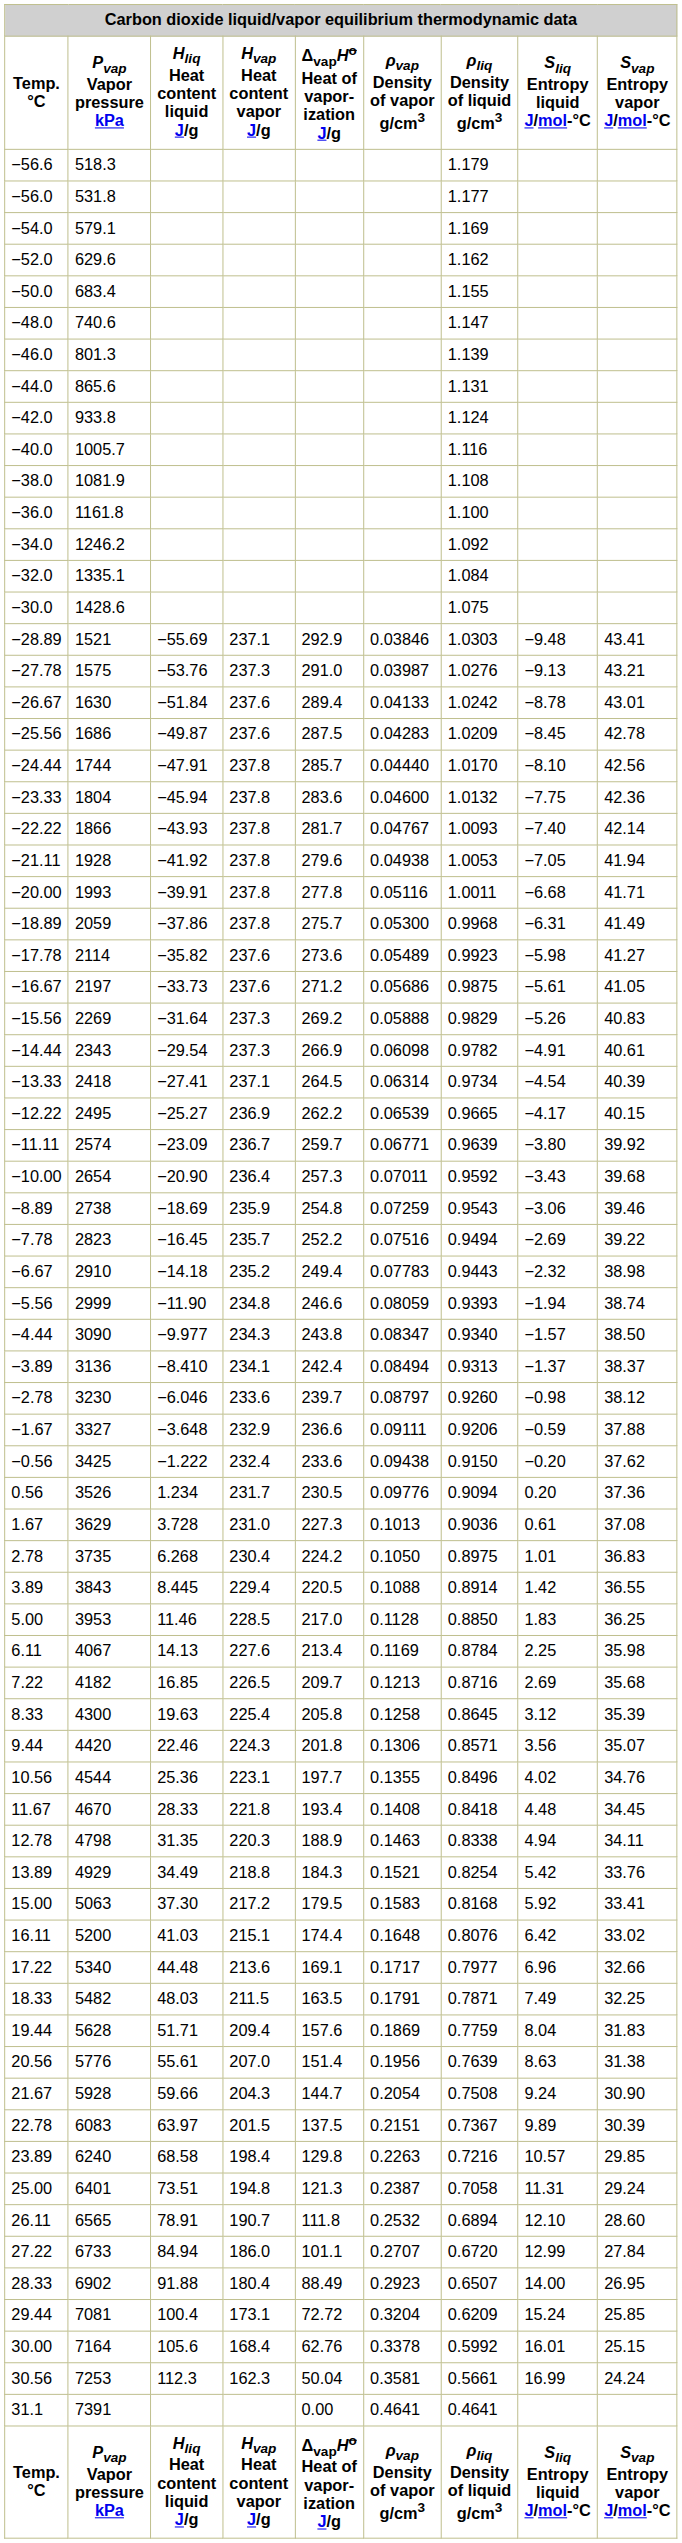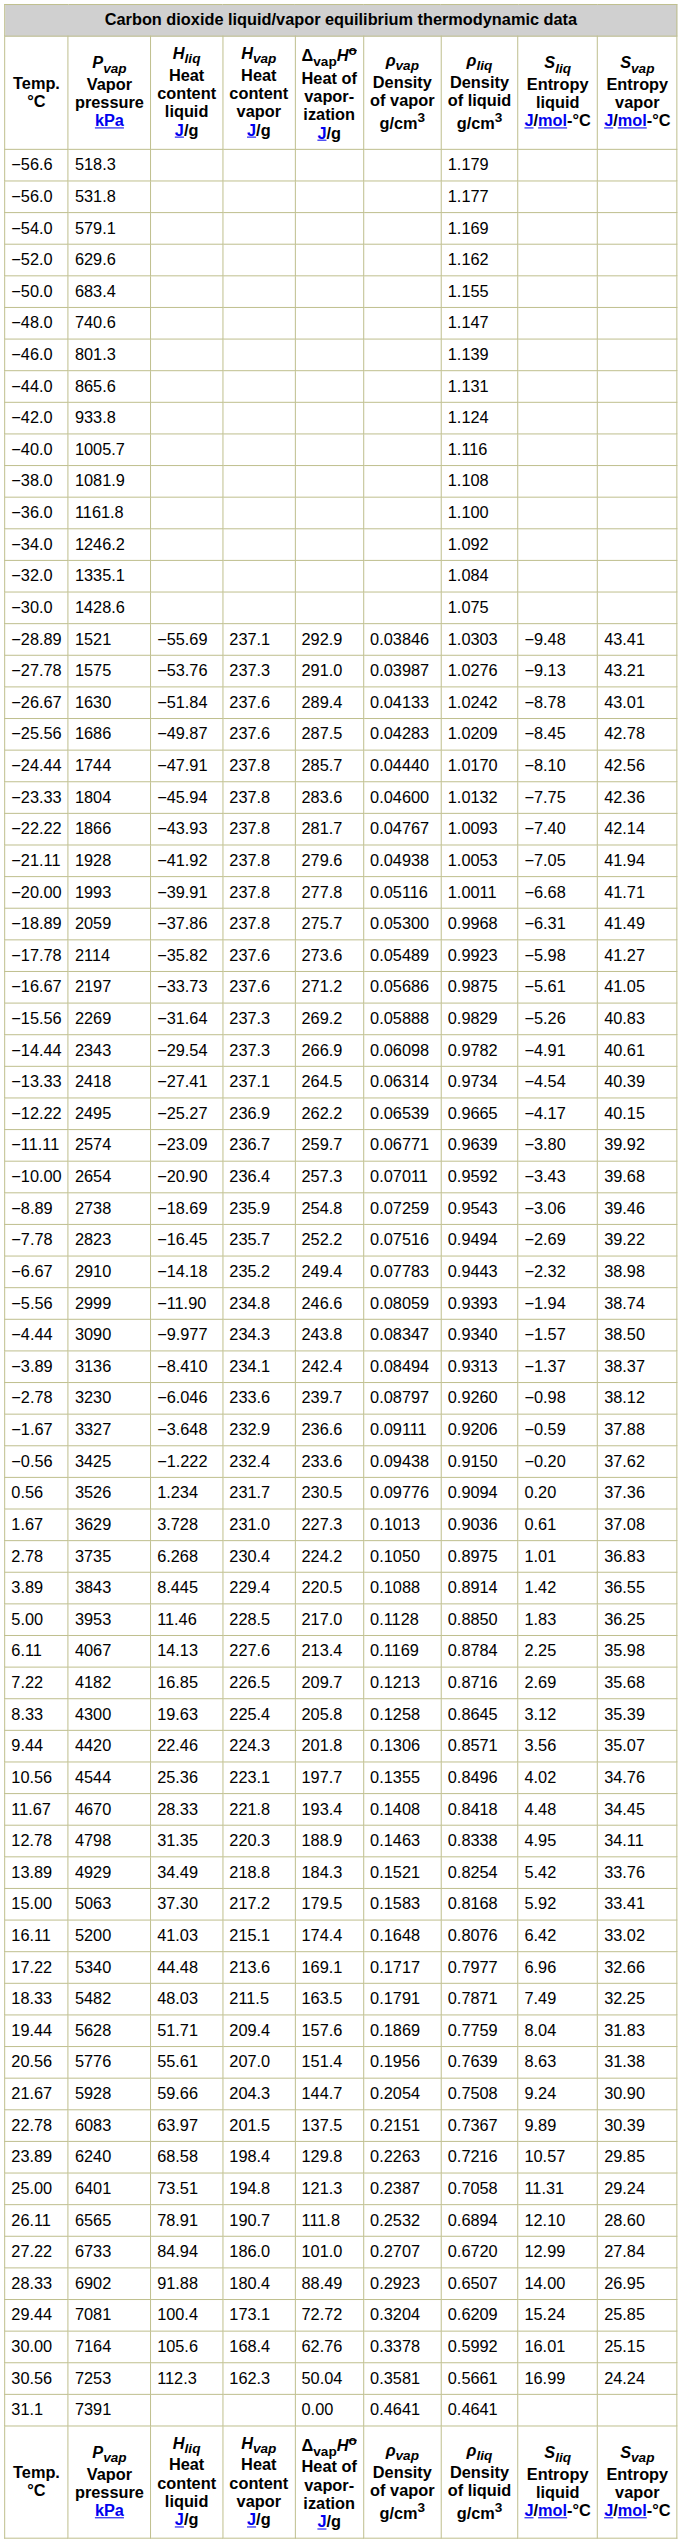 <table border="1" cellspacing="0" cellpadding="6" style="margin: 0 0 0 0.5em; background: white; border-collapse: collapse; border-color: #C0C090;">
 <tr bgcolor="#D0D0D0" align="center">
 <td colspan="9"><strong>Carbon dioxide liquid/vapor equilibrium thermodynamic data</strong></td>
 </tr>
 <tr>
 <th>Temp.<br>°C</th>
 <th><em>P<sub>vap</sub></em><br>Vapor<br>pressure<br><a href='#'>kPa</a></th>
 <th><em>H<sub>liq</sub></em><br>Heat<br>content<br>liquid<br><a href='#'>J</a>/g</th>
 <th><em>H<sub>vap</sub></em><br>Heat<br>content<br>vapor<br><a href='#'>J</a>/g</th>
 <th>Δ<sub>vap</sub><em>H</em><sup><s>o</s></sup><br>Heat of<br>vapor-<br>ization<br><a href='#'>J</a>/g</th>
 <th><em>ρ<sub>vap</sub></em><br>Density<br>of vapor<br>g/cm<sup>3</sup></th>
 <th><em>ρ<sub>liq</sub></em><br>Density<br>of liquid<br>g/cm<sup>3</sup></th>
 <th><em>S<sub>liq</sub></em><br>Entropy<br>liquid<br><a href='#'>J</a>/<a href='#'>mol</a>-°C</th>
 <th><em>S<sub>vap</sub></em><br>Entropy<br>vapor<br><a href='#'>J</a>/<a href='#'>mol</a>-°C</th>
 </tr>
 <tr>
 <td>−56.6</td>
 <td>518.3</td>
 <td></td>
 <td></td>
 <td></td>
 <td></td>
 <td>1.179</td>
 <td></td>
 <td></td>
 </tr>
 <tr>
 <td>−56.0</td>
 <td>531.8</td>
 <td></td>
 <td></td>
 <td></td>
 <td></td>
 <td>1.177</td>
 <td></td>
 <td></td>
 </tr>
 <tr>
 <td>−54.0</td>
 <td>579.1</td>
 <td></td>
 <td></td>
 <td></td>
 <td></td>
 <td>1.169</td>
 <td></td>
 <td></td>
 </tr>
 <tr>
 <td>−52.0</td>
 <td>629.6</td>
 <td></td>
 <td></td>
 <td></td>
 <td></td>
 <td>1.162</td>
 <td></td>
 <td></td>
 </tr>
 <tr>
 <td>−50.0</td>
 <td>683.4</td>
 <td></td>
 <td></td>
 <td></td>
 <td></td>
 <td>1.155</td>
 <td></td>
 <td></td>
 </tr>
 <tr>
 <td>−48.0</td>
 <td>740.6</td>
 <td></td>
 <td></td>
 <td></td>
 <td></td>
 <td>1.147</td>
 <td></td>
 <td></td>
 </tr>
 <tr>
 <td>−46.0</td>
 <td>801.3</td>
 <td></td>
 <td></td>
 <td></td>
 <td></td>
 <td>1.139</td>
 <td></td>
 <td></td>
 </tr>
 <tr>
 <td>−44.0</td>
 <td>865.6</td>
 <td></td>
 <td></td>
 <td></td>
 <td></td>
 <td>1.131</td>
 <td></td>
 <td></td>
 </tr>
 <tr>
 <td>−42.0</td>
 <td>933.8</td>
 <td></td>
 <td></td>
 <td></td>
 <td></td>
 <td>1.124</td>
 <td></td>
 <td></td>
 </tr>
 <tr>
 <td>−40.0</td>
 <td>1005.7</td>
 <td></td>
 <td></td>
 <td></td>
 <td></td>
 <td>1.116</td>
 <td></td>
 <td></td>
 </tr>
 <tr>
 <td>−38.0</td>
 <td>1081.9</td>
 <td></td>
 <td></td>
 <td></td>
 <td></td>
 <td>1.108</td>
 <td></td>
 <td></td>
 </tr>
 <tr>
 <td>−36.0</td>
 <td>1161.8</td>
 <td></td>
 <td></td>
 <td></td>
 <td></td>
 <td>1.100</td>
 <td></td>
 <td></td>
 </tr>
 <tr>
 <td>−34.0</td>
 <td>1246.2</td>
 <td></td>
 <td></td>
 <td></td>
 <td></td>
 <td>1.092</td>
 <td></td>
 <td></td>
 </tr>
 <tr>
 <td>−32.0</td>
 <td>1335.1</td>
 <td></td>
 <td></td>
 <td></td>
 <td></td>
 <td>1.084</td>
 <td></td>
 <td></td>
 </tr>
 <tr>
 <td>−30.0</td>
 <td>1428.6</td>
 <td></td>
 <td></td>
 <td></td>
 <td></td>
 <td>1.075</td>
 <td></td>
 <td></td>
 </tr>
 <tr>
 <td>−28.89</td>
 <td>1521</td>
 <td>−55.69</td>
 <td>237.1</td>
 <td>292.9</td>
 <td>0.03846</td>
 <td>1.0303</td>
 <td>−9.48</td>
 <td>43.41</td>
 </tr>
 <tr>
 <td>−27.78</td>
 <td>1575</td>
 <td>−53.76</td>
 <td>237.3</td>
 <td>291.0</td>
 <td>0.03987</td>
 <td>1.0276</td>
 <td>−9.13</td>
 <td>43.21</td>
 </tr>
 <tr>
 <td>−26.67</td>
 <td>1630</td>
 <td>−51.84</td>
 <td>237.6</td>
 <td>289.4</td>
 <td>0.04133</td>
 <td>1.0242</td>
 <td>−8.78</td>
 <td>43.01</td>
 </tr>
 <tr>
 <td>−25.56</td>
 <td>1686</td>
 <td>−49.87</td>
 <td>237.6</td>
 <td>287.5</td>
 <td>0.04283</td>
 <td>1.0209</td>
 <td>−8.45</td>
 <td>42.78</td>
 </tr>
 <tr>
 <td>−24.44</td>
 <td>1744</td>
 <td>−47.91</td>
 <td>237.8</td>
 <td>285.7</td>
 <td>0.04440</td>
 <td>1.0170</td>
 <td>−8.10</td>
 <td>42.56</td>
 </tr>
 <tr>
 <td>−23.33</td>
 <td>1804</td>
 <td>−45.94</td>
 <td>237.8</td>
 <td>283.6</td>
 <td>0.04600</td>
 <td>1.0132</td>
 <td>−7.75</td>
 <td>42.36</td>
 </tr>
 <tr>
 <td>−22.22</td>
 <td>1866</td>
 <td>−43.93</td>
 <td>237.8</td>
 <td>281.7</td>
 <td>0.04767</td>
 <td>1.0093</td>
 <td>−7.40</td>
 <td>42.14</td>
 </tr>
 <tr>
 <td>−21.11</td>
 <td>1928</td>
 <td>−41.92</td>
 <td>237.8</td>
 <td>279.6</td>
 <td>0.04938</td>
 <td>1.0053</td>
 <td>−7.05</td>
 <td>41.94</td>
 </tr>
 <tr>
 <td>−20.00</td>
 <td>1993</td>
 <td>−39.91</td>
 <td>237.8</td>
 <td>277.8</td>
 <td>0.05116</td>
 <td>1.0011</td>
 <td>−6.68</td>
 <td>41.71</td>
 </tr>
 <tr>
 <td>−18.89</td>
 <td>2059</td>
 <td>−37.86</td>
 <td>237.8</td>
 <td>275.7</td>
 <td>0.05300</td>
 <td>0.9968</td>
 <td>−6.31</td>
 <td>41.49</td>
 </tr>
 <tr>
 <td>−17.78</td>
 <td>2114</td>
 <td>−35.82</td>
 <td>237.6</td>
 <td>273.6</td>
 <td>0.05489</td>
 <td>0.9923</td>
 <td>−5.98</td>
 <td>41.27</td>
 </tr>
 <tr>
 <td>−16.67</td>
 <td>2197</td>
 <td>−33.73</td>
 <td>237.6</td>
 <td>271.2</td>
 <td>0.05686</td>
 <td>0.9875</td>
 <td>−5.61</td>
 <td>41.05</td>
 </tr>
 <tr>
 <td>−15.56</td>
 <td>2269</td>
 <td>−31.64</td>
 <td>237.3</td>
 <td>269.2</td>
 <td>0.05888</td>
 <td>0.9829</td>
 <td>−5.26</td>
 <td>40.83</td>
 </tr>
 <tr>
 <td>−14.44</td>
 <td>2343</td>
 <td>−29.54</td>
 <td>237.3</td>
 <td>266.9</td>
 <td>0.06098</td>
 <td>0.9782</td>
 <td>−4.91</td>
 <td>40.61</td>
 </tr>
 <tr>
 <td>−13.33</td>
 <td>2418</td>
 <td>−27.41</td>
 <td>237.1</td>
 <td>264.5</td>
 <td>0.06314</td>
 <td>0.9734</td>
 <td>−4.54</td>
 <td>40.39</td>
 </tr>
 <tr>
 <td>−12.22</td>
 <td>2495</td>
 <td>−25.27</td>
 <td>236.9</td>
 <td>262.2</td>
 <td>0.06539</td>
 <td>0.9665</td>
 <td>−4.17</td>
 <td>40.15</td>
 </tr>
 <tr>
 <td>−11.11</td>
 <td>2574</td>
 <td>−23.09</td>
 <td>236.7</td>
 <td>259.7</td>
 <td>0.06771</td>
 <td>0.9639</td>
 <td>−3.80</td>
 <td>39.92</td>
 </tr>
 <tr>
 <td>−10.00</td>
 <td>2654</td>
 <td>−20.90</td>
 <td>236.4</td>
 <td>257.3</td>
 <td>0.07011</td>
 <td>0.9592</td>
 <td>−3.43</td>
 <td>39.68</td>
 </tr>
 <tr>
 <td>−8.89</td>
 <td>2738</td>
 <td>−18.69</td>
 <td>235.9</td>
 <td>254.8</td>
 <td>0.07259</td>
 <td>0.9543</td>
 <td>−3.06</td>
 <td>39.46</td>
 </tr>
 <tr>
 <td>−7.78</td>
 <td>2823</td>
 <td>−16.45</td>
 <td>235.7</td>
 <td>252.2</td>
 <td>0.07516</td>
 <td>0.9494</td>
 <td>−2.69</td>
 <td>39.22</td>
 </tr>
 <tr>
 <td>−6.67</td>
 <td>2910</td>
 <td>−14.18</td>
 <td>235.2</td>
 <td>249.4</td>
 <td>0.07783</td>
 <td>0.9443</td>
 <td>−2.32</td>
 <td>38.98</td>
 </tr>
 <tr>
 <td>−5.56</td>
 <td>2999</td>
 <td>−11.90</td>
 <td>234.8</td>
 <td>246.6</td>
 <td>0.08059</td>
 <td>0.9393</td>
 <td>−1.94</td>
 <td>38.74</td>
 </tr>
 <tr>
 <td>−4.44</td>
 <td>3090</td>
 <td>−9.977</td>
 <td>234.3</td>
 <td>243.8</td>
 <td>0.08347</td>
 <td>0.9340</td>
 <td>−1.57</td>
 <td>38.50</td>
 </tr>
 <tr>
 <td>−3.89</td>
 <td>3136</td>
 <td>−8.410</td>
 <td>234.1</td>
 <td>242.4</td>
 <td>0.08494</td>
 <td>0.9313</td>
 <td>−1.37</td>
 <td>38.37</td>
 </tr>
 <tr>
 <td>−2.78</td>
 <td>3230</td>
 <td>−6.046</td>
 <td>233.6</td>
 <td>239.7</td>
 <td>0.08797</td>
 <td>0.9260</td>
 <td>−0.98</td>
 <td>38.12</td>
 </tr>
 <tr>
 <td>−1.67</td>
 <td>3327</td>
 <td>−3.648</td>
 <td>232.9</td>
 <td>236.6</td>
 <td>0.09111</td>
 <td>0.9206</td>
 <td>−0.59</td>
 <td>37.88</td>
 </tr>
 <tr>
 <td>−0.56</td>
 <td>3425</td>
 <td>−1.222</td>
 <td>232.4</td>
 <td>233.6</td>
 <td>0.09438</td>
 <td>0.9150</td>
 <td>−0.20</td>
 <td>37.62</td>
 </tr>
 <tr>
 <td>0.56</td>
 <td>3526</td>
 <td>1.234</td>
 <td>231.7</td>
 <td>230.5</td>
 <td>0.09776</td>
 <td>0.9094</td>
 <td>0.20</td>
 <td>37.36</td>
 </tr>
 <tr>
 <td>1.67</td>
 <td>3629</td>
 <td>3.728</td>
 <td>231.0</td>
 <td>227.3</td>
 <td>0.1013</td>
 <td>0.9036</td>
 <td>0.61</td>
 <td>37.08</td>
 </tr>
 <tr>
 <td>2.78</td>
 <td>3735</td>
 <td>6.268</td>
 <td>230.4</td>
 <td>224.2</td>
 <td>0.1050</td>
 <td>0.8975</td>
 <td>1.01</td>
 <td>36.83</td>
 </tr>
 <tr>
 <td>3.89</td>
 <td>3843</td>
 <td>8.445</td>
 <td>229.4</td>
 <td>220.5</td>
 <td>0.1088</td>
 <td>0.8914</td>
 <td>1.42</td>
 <td>36.55</td>
 </tr>
 <tr>
 <td>5.00</td>
 <td>3953</td>
 <td>11.46</td>
 <td>228.5</td>
 <td>217.0</td>
 <td>0.1128</td>
 <td>0.8850</td>
 <td>1.83</td>
 <td>36.25</td>
 </tr>
 <tr>
 <td>6.11</td>
 <td>4067</td>
 <td>14.13</td>
 <td>227.6</td>
 <td>213.4</td>
 <td>0.1169</td>
 <td>0.8784</td>
 <td>2.25</td>
 <td>35.98</td>
 </tr>
 <tr>
 <td>7.22</td>
 <td>4182</td>
 <td>16.85</td>
 <td>226.5</td>
 <td>209.7</td>
 <td>0.1213</td>
 <td>0.8716</td>
 <td>2.69</td>
 <td>35.68</td>
 </tr>
 <tr>
 <td>8.33</td>
 <td>4300</td>
 <td>19.63</td>
 <td>225.4</td>
 <td>205.8</td>
 <td>0.1258</td>
 <td>0.8645</td>
 <td>3.12</td>
 <td>35.39</td>
 </tr>
 <tr>
 <td>9.44</td>
 <td>4420</td>
 <td>22.46</td>
 <td>224.3</td>
 <td>201.8</td>
 <td>0.1306</td>
 <td>0.8571</td>
 <td>3.56</td>
 <td>35.07</td>
 </tr>
 <tr>
 <td>10.56</td>
 <td>4544</td>
 <td>25.36</td>
 <td>223.1</td>
 <td>197.7</td>
 <td>0.1355</td>
 <td>0.8496</td>
 <td>4.02</td>
 <td>34.76</td>
 </tr>
 <tr>
 <td>11.67</td>
 <td>4670</td>
 <td>28.33</td>
 <td>221.8</td>
 <td>193.4</td>
 <td>0.1408</td>
 <td>0.8418</td>
 <td>4.48</td>
 <td>34.45</td>
 </tr>
 <tr>
 <td>12.78</td>
 <td>4798</td>
 <td>31.35</td>
 <td>220.3</td>
 <td>188.9</td>
 <td>0.1463</td>
 <td>0.8338</td>
-<td>4.94</td>
+<td>4.95</td>
 <td>34.11</td>
 </tr>
 <tr>
 <td>13.89</td>
 <td>4929</td>
 <td>34.49</td>
 <td>218.8</td>
 <td>184.3</td>
 <td>0.1521</td>
 <td>0.8254</td>
 <td>5.42</td>
 <td>33.76</td>
 </tr>
 <tr>
 <td>15.00</td>
 <td>5063</td>
 <td>37.30</td>
 <td>217.2</td>
 <td>179.5</td>
 <td>0.1583</td>
 <td>0.8168</td>
 <td>5.92</td>
 <td>33.41</td>
 </tr>
 <tr>
 <td>16.11</td>
 <td>5200</td>
 <td>41.03</td>
 <td>215.1</td>
 <td>174.4</td>
 <td>0.1648</td>
 <td>0.8076</td>
 <td>6.42</td>
 <td>33.02</td>
 </tr>
 <tr>
 <td>17.22</td>
 <td>5340</td>
 <td>44.48</td>
 <td>213.6</td>
 <td>169.1</td>
 <td>0.1717</td>
 <td>0.7977</td>
 <td>6.96</td>
 <td>32.66</td>
 </tr>
 <tr>
 <td>18.33</td>
 <td>5482</td>
 <td>48.03</td>
 <td>211.5</td>
 <td>163.5</td>
 <td>0.1791</td>
 <td>0.7871</td>
 <td>7.49</td>
 <td>32.25</td>
 </tr>
 <tr>
 <td>19.44</td>
 <td>5628</td>
 <td>51.71</td>
 <td>209.4</td>
 <td>157.6</td>
 <td>0.1869</td>
 <td>0.7759</td>
 <td>8.04</td>
 <td>31.83</td>
 </tr>
 <tr>
 <td>20.56</td>
 <td>5776</td>
 <td>55.61</td>
 <td>207.0</td>
 <td>151.4</td>
 <td>0.1956</td>
 <td>0.7639</td>
 <td>8.63</td>
 <td>31.38</td>
 </tr>
 <tr>
 <td>21.67</td>
 <td>5928</td>
 <td>59.66</td>
 <td>204.3</td>
 <td>144.7</td>
 <td>0.2054</td>
 <td>0.7508</td>
 <td>9.24</td>
 <td>30.90</td>
 </tr>
 <tr>
 <td>22.78</td>
 <td>6083</td>
 <td>63.97</td>
 <td>201.5</td>
 <td>137.5</td>
 <td>0.2151</td>
 <td>0.7367</td>
 <td>9.89</td>
 <td>30.39</td>
 </tr>
 <tr>
 <td>23.89</td>
 <td>6240</td>
 <td>68.58</td>
 <td>198.4</td>
 <td>129.8</td>
 <td>0.2263</td>
 <td>0.7216</td>
 <td>10.57</td>
 <td>29.85</td>
 </tr>
 <tr>
 <td>25.00</td>
 <td>6401</td>
 <td>73.51</td>
 <td>194.8</td>
 <td>121.3</td>
 <td>0.2387</td>
 <td>0.7058</td>
 <td>11.31</td>
 <td>29.24</td>
 </tr>
 <tr>
 <td>26.11</td>
 <td>6565</td>
 <td>78.91</td>
 <td>190.7</td>
 <td>111.8</td>
 <td>0.2532</td>
 <td>0.6894</td>
 <td>12.10</td>
 <td>28.60</td>
 </tr>
 <tr>
 <td>27.22</td>
 <td>6733</td>
 <td>84.94</td>
 <td>186.0</td>
-<td>101.1</td>
+<td>101.0</td>
 <td>0.2707</td>
 <td>0.6720</td>
 <td>12.99</td>
 <td>27.84</td>
 </tr>
 <tr>
 <td>28.33</td>
 <td>6902</td>
 <td>91.88</td>
 <td>180.4</td>
 <td>88.49</td>
 <td>0.2923</td>
 <td>0.6507</td>
 <td>14.00</td>
 <td>26.95</td>
 </tr>
 <tr>
 <td>29.44</td>
 <td>7081</td>
 <td>100.4</td>
 <td>173.1</td>
 <td>72.72</td>
 <td>0.3204</td>
 <td>0.6209</td>
 <td>15.24</td>
 <td>25.85</td>
 </tr>
 <tr>
 <td>30.00</td>
 <td>7164</td>
 <td>105.6</td>
 <td>168.4</td>
 <td>62.76</td>
 <td>0.3378</td>
 <td>0.5992</td>
 <td>16.01</td>
 <td>25.15</td>
 </tr>
 <tr>
 <td>30.56</td>
 <td>7253</td>
 <td>112.3</td>
 <td>162.3</td>
 <td>50.04</td>
 <td>0.3581</td>
 <td>0.5661</td>
 <td>16.99</td>
 <td>24.24</td>
 </tr>
 <tr>
 <td>31.1</td>
 <td>7391</td>
 <td></td>
 <td></td>
 <td>0.00</td>
 <td>0.4641</td>
 <td>0.4641</td>
 <td></td>
 <td></td>
 </tr>
 <tr>
 <th>Temp.<br>°C</th>
 <th><em>P<sub>vap</sub></em><br>Vapor<br>pressure<br><a href='#'>kPa</a></th>
 <th><em>H<sub>liq</sub></em><br>Heat<br>content<br>liquid<br><a href='#'>J</a>/g</th>
 <th><em>H<sub>vap</sub></em><br>Heat<br>content<br>vapor<br><a href='#'>J</a>/g</th>
 <th>Δ<sub>vap</sub><em>H</em><sup><s>o</s></sup><br>Heat of<br>vapor-<br>ization<br><a href='#'>J</a>/g</th>
 <th><em>ρ<sub>vap</sub></em><br>Density<br>of vapor<br>g/cm<sup>3</sup></th>
 <th><em>ρ<sub>liq</sub></em><br>Density<br>of liquid<br>g/cm<sup>3</sup></th>
 <th><em>S<sub>liq</sub></em><br>Entropy<br>liquid<br><a href='#'>J</a>/<a href='#'>mol</a>-°C</th>
 <th><em>S<sub>vap</sub></em><br>Entropy<br>vapor<br><a href='#'>J</a>/<a href='#'>mol</a>-°C</th>
 </tr>
 </table>
